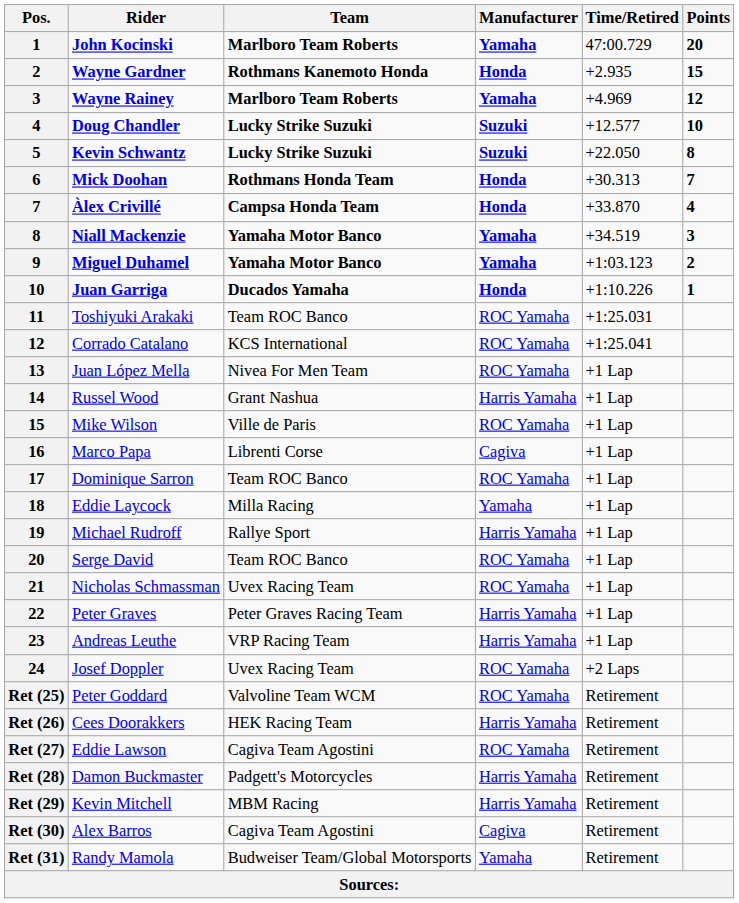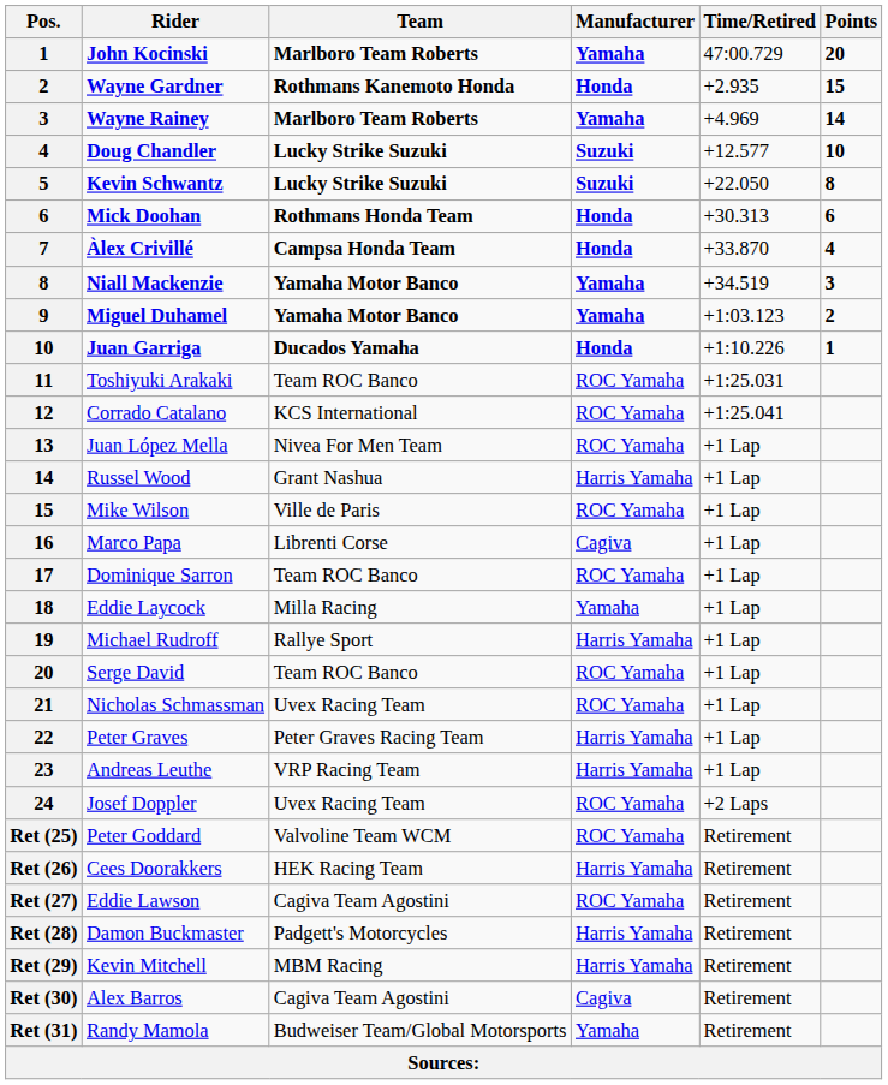 <table class="wikitable" style="font-size: 95%;">
 <tr>
 <th>Pos.</th>
 <th>Rider</th>
 <th>Team</th>
 <th>Manufacturer</th>
 <th>Time/Retired</th>
 <th>Points</th>
 </tr>
 <tr>
 <th>1</th>
 <td> <strong><a href='#'>John Kocinski</a></strong></td>
 <td><strong>Marlboro Team Roberts</strong></td>
 <td><strong><a href='#'>Yamaha</a></strong></td>
 <td>47:00.729</td>
 <td><strong>20</strong></td>
 </tr>
 <tr>
 <th>2</th>
 <td> <strong><a href='#'>Wayne Gardner</a></strong></td>
 <td><strong>Rothmans Kanemoto Honda</strong></td>
 <td><strong><a href='#'>Honda</a></strong></td>
 <td>+2.935</td>
 <td><strong>15</strong></td>
 </tr>
 <tr>
 <th>3</th>
 <td> <strong><a href='#'>Wayne Rainey</a></strong></td>
 <td><strong>Marlboro Team Roberts</strong></td>
 <td><strong><a href='#'>Yamaha</a></strong></td>
 <td>+4.969</td>
-<td><strong>12</strong></td>
+<td><strong>14</strong></td>
 </tr>
 <tr>
 <th>4</th>
 <td> <strong><a href='#'>Doug Chandler</a></strong></td>
 <td><strong>Lucky Strike Suzuki</strong></td>
 <td><strong><a href='#'>Suzuki</a></strong></td>
 <td>+12.577</td>
 <td><strong>10</strong></td>
 </tr>
 <tr>
 <th>5</th>
 <td> <strong><a href='#'>Kevin Schwantz</a></strong></td>
 <td><strong>Lucky Strike Suzuki</strong></td>
 <td><strong><a href='#'>Suzuki</a></strong></td>
 <td>+22.050</td>
 <td><strong>8</strong></td>
 </tr>
 <tr>
 <th>6</th>
 <td> <strong><a href='#'>Mick Doohan</a></strong></td>
 <td><strong>Rothmans Honda Team</strong></td>
 <td><strong><a href='#'>Honda</a></strong></td>
 <td>+30.313</td>
-<td><strong>7</strong></td>
+<td><strong>6</strong></td>
 </tr>
 <tr>
 <th>7</th>
 <td> <strong><a href='#'>Àlex Crivillé</a></strong></td>
 <td><strong>Campsa Honda Team</strong></td>
 <td><strong><a href='#'>Honda</a></strong></td>
 <td>+33.870</td>
 <td><strong>4</strong></td>
 </tr>
 <tr>
 <th>8</th>
 <td> <strong><a href='#'>Niall Mackenzie</a></strong></td>
 <td><strong>Yamaha Motor Banco</strong></td>
 <td><strong><a href='#'>Yamaha</a></strong></td>
 <td>+34.519</td>
 <td><strong>3</strong></td>
 </tr>
 <tr>
 <th>9</th>
 <td> <strong><a href='#'>Miguel Duhamel</a></strong></td>
 <td><strong>Yamaha Motor Banco</strong></td>
 <td><strong><a href='#'>Yamaha</a></strong></td>
 <td>+1:03.123</td>
 <td><strong>2</strong></td>
 </tr>
 <tr>
 <th>10</th>
 <td> <strong><a href='#'>Juan Garriga</a></strong></td>
 <td><strong>Ducados Yamaha</strong></td>
 <td><strong><a href='#'>Honda</a></strong></td>
 <td>+1:10.226</td>
 <td><strong>1</strong></td>
 </tr>
 <tr>
 <th>11</th>
 <td> <a href='#'>Toshiyuki Arakaki</a></td>
 <td>Team ROC Banco</td>
 <td><a href='#'>ROC Yamaha</a></td>
 <td>+1:25.031</td>
 <td></td>
 </tr>
 <tr>
 <th>12</th>
 <td> <a href='#'>Corrado Catalano</a></td>
 <td>KCS International</td>
 <td><a href='#'>ROC Yamaha</a></td>
 <td>+1:25.041</td>
 <td></td>
 </tr>
 <tr>
 <th>13</th>
 <td> <a href='#'>Juan López Mella</a></td>
 <td>Nivea For Men Team</td>
 <td><a href='#'>ROC Yamaha</a></td>
 <td>+1 Lap</td>
 <td></td>
 </tr>
 <tr>
 <th>14</th>
 <td> <a href='#'>Russel Wood</a></td>
 <td>Grant Nashua</td>
 <td><a href='#'>Harris Yamaha</a></td>
 <td>+1 Lap</td>
 <td></td>
 </tr>
 <tr>
 <th>15</th>
 <td> <a href='#'>Mike Wilson</a></td>
 <td>Ville de Paris</td>
 <td><a href='#'>ROC Yamaha</a></td>
 <td>+1 Lap</td>
 <td></td>
 </tr>
 <tr>
 <th>16</th>
 <td> <a href='#'>Marco Papa</a></td>
 <td>Librenti Corse</td>
 <td><a href='#'>Cagiva</a></td>
 <td>+1 Lap</td>
 <td></td>
 </tr>
 <tr>
 <th>17</th>
 <td> <a href='#'>Dominique Sarron</a></td>
 <td>Team ROC Banco</td>
 <td><a href='#'>ROC Yamaha</a></td>
 <td>+1 Lap</td>
 <td></td>
 </tr>
 <tr>
 <th>18</th>
 <td> <a href='#'>Eddie Laycock</a></td>
 <td>Milla Racing</td>
 <td><a href='#'>Yamaha</a></td>
 <td>+1 Lap</td>
 <td></td>
 </tr>
 <tr>
 <th>19</th>
 <td> <a href='#'>Michael Rudroff</a></td>
 <td>Rallye Sport</td>
 <td><a href='#'>Harris Yamaha</a></td>
 <td>+1 Lap</td>
 <td></td>
 </tr>
 <tr>
 <th>20</th>
 <td> <a href='#'>Serge David</a></td>
 <td>Team ROC Banco</td>
 <td><a href='#'>ROC Yamaha</a></td>
 <td>+1 Lap</td>
 <td></td>
 </tr>
 <tr>
 <th>21</th>
 <td> <a href='#'>Nicholas Schmassman</a></td>
 <td>Uvex Racing Team</td>
 <td><a href='#'>ROC Yamaha</a></td>
 <td>+1 Lap</td>
 <td></td>
 </tr>
 <tr>
 <th>22</th>
 <td> <a href='#'>Peter Graves</a></td>
 <td>Peter Graves Racing Team</td>
 <td><a href='#'>Harris Yamaha</a></td>
 <td>+1 Lap</td>
 <td></td>
 </tr>
 <tr>
 <th>23</th>
 <td> <a href='#'>Andreas Leuthe</a></td>
 <td>VRP Racing Team</td>
 <td><a href='#'>Harris Yamaha</a></td>
 <td>+1 Lap</td>
 <td></td>
 </tr>
 <tr>
 <th>24</th>
 <td> <a href='#'>Josef Doppler</a></td>
 <td>Uvex Racing Team</td>
 <td><a href='#'>ROC Yamaha</a></td>
 <td>+2 Laps</td>
 <td></td>
 </tr>
 <tr>
 <th>Ret (25)</th>
 <td> <a href='#'>Peter Goddard</a></td>
 <td>Valvoline Team WCM</td>
 <td><a href='#'>ROC Yamaha</a></td>
 <td>Retirement</td>
 <td></td>
 </tr>
 <tr>
 <th>Ret (26)</th>
 <td> <a href='#'>Cees Doorakkers</a></td>
 <td>HEK Racing Team</td>
 <td><a href='#'>Harris Yamaha</a></td>
 <td>Retirement</td>
 <td></td>
 </tr>
 <tr>
 <th>Ret (27)</th>
 <td> <a href='#'>Eddie Lawson</a></td>
 <td>Cagiva Team Agostini</td>
 <td><a href='#'>ROC Yamaha</a></td>
 <td>Retirement</td>
 <td></td>
 </tr>
 <tr>
 <th>Ret (28)</th>
 <td> <a href='#'>Damon Buckmaster</a></td>
 <td>Padgett's Motorcycles</td>
 <td><a href='#'>Harris Yamaha</a></td>
 <td>Retirement</td>
 <td></td>
 </tr>
 <tr>
 <th>Ret (29)</th>
 <td> <a href='#'>Kevin Mitchell</a></td>
 <td>MBM Racing</td>
 <td><a href='#'>Harris Yamaha</a></td>
 <td>Retirement</td>
 <td></td>
 </tr>
 <tr>
 <th>Ret (30)</th>
 <td> <a href='#'>Alex Barros</a></td>
 <td>Cagiva Team Agostini</td>
 <td><a href='#'>Cagiva</a></td>
 <td>Retirement</td>
 <td></td>
 </tr>
 <tr>
 <th>Ret (31)</th>
 <td> <a href='#'>Randy Mamola</a></td>
 <td>Budweiser Team/Global Motorsports</td>
 <td><a href='#'>Yamaha</a></td>
 <td>Retirement</td>
 <td></td>
 </tr>
 <tr>
 <th colspan=8>Sources:</th>
 </tr>
 </table>
